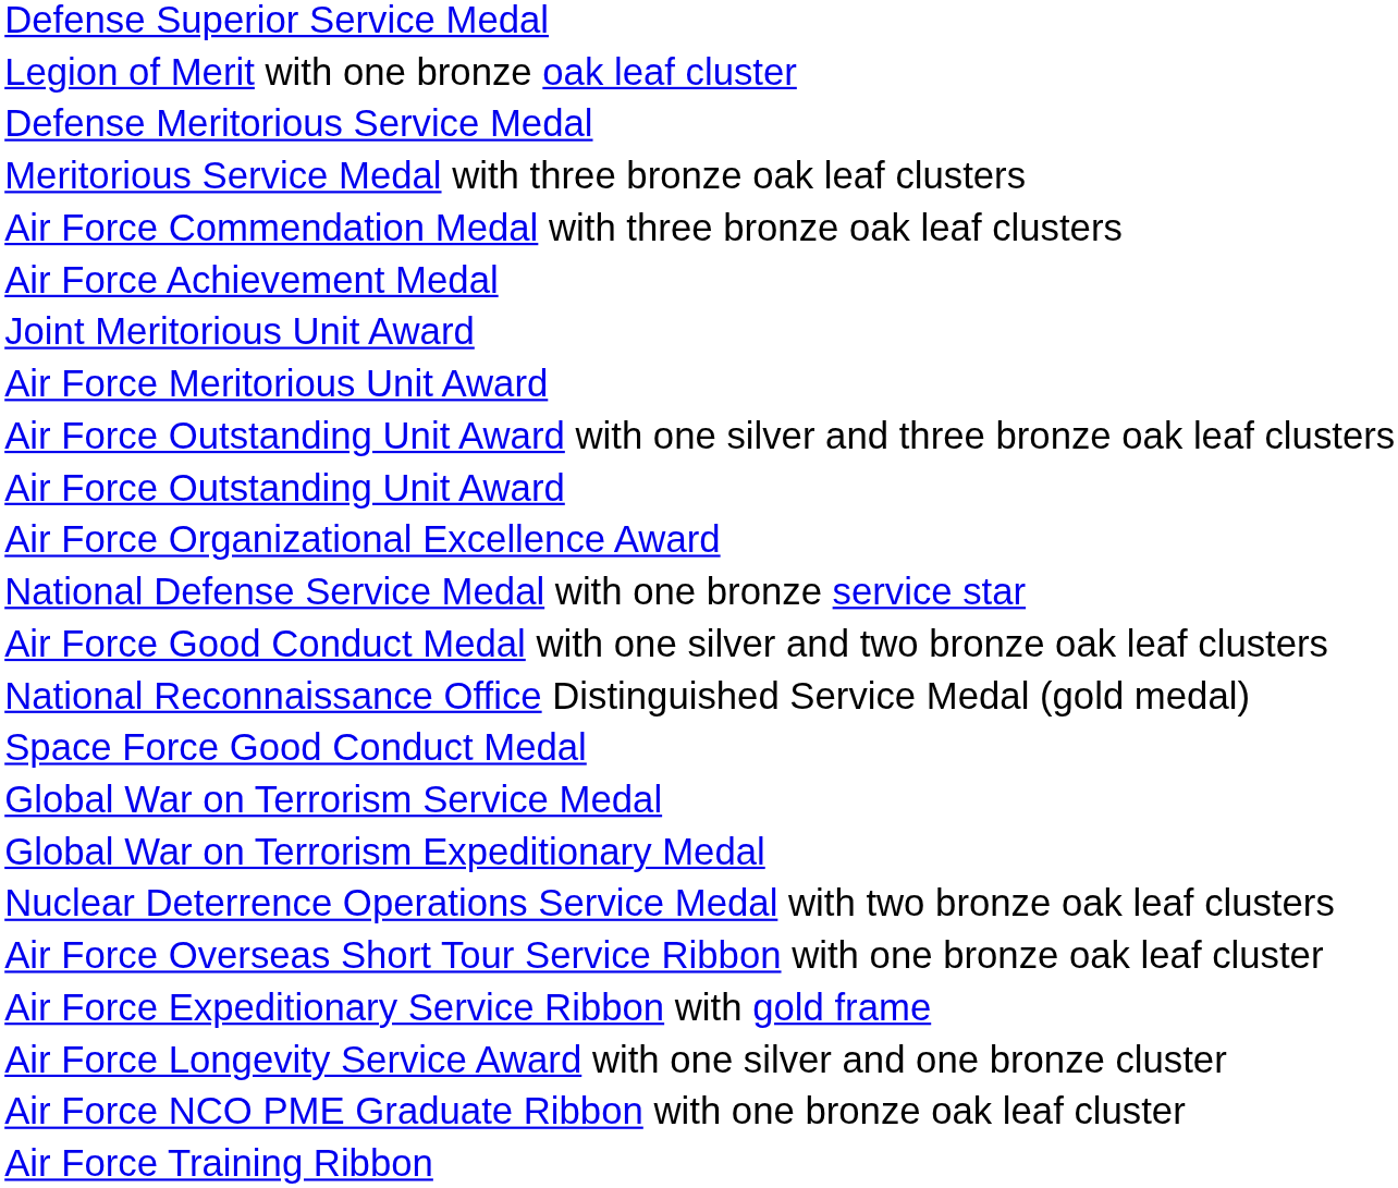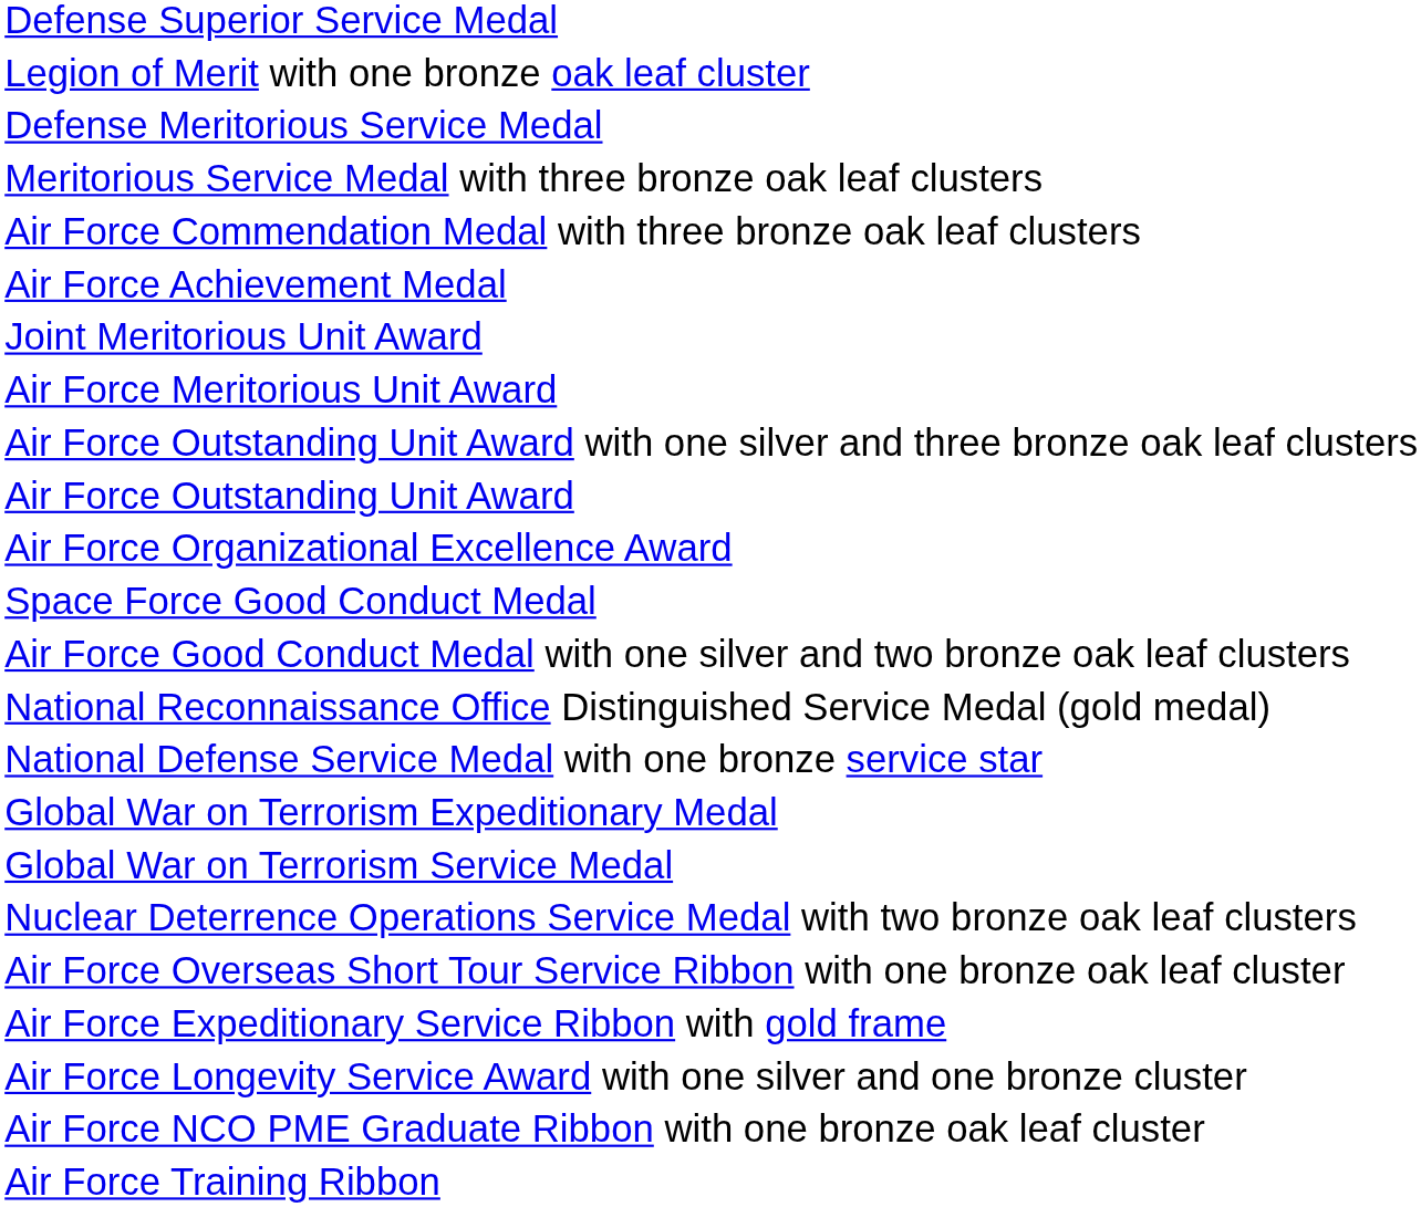 <table>
 <tr>
 <td></td>
 <td><a href='#'>Defense Superior Service Medal</a></td>
 </tr>
 <tr>
 <td></td>
 <td><a href='#'>Legion of Merit</a> with one bronze <a href='#'>oak leaf cluster</a></td>
 </tr>
 <tr>
 <td></td>
 <td><a href='#'>Defense Meritorious Service Medal</a></td>
 </tr>
 <tr>
 <td></td>
 <td><a href='#'>Meritorious Service Medal</a> with three bronze oak leaf clusters</td>
 </tr>
 <tr>
 <td></td>
 <td><a href='#'>Air Force Commendation Medal</a> with three bronze oak leaf clusters</td>
 </tr>
 <tr>
 <td></td>
 <td><a href='#'>Air Force Achievement Medal</a></td>
 </tr>
 <tr>
 <td></td>
 <td><a href='#'>Joint Meritorious Unit Award</a></td>
 </tr>
 <tr>
 <td></td>
 <td><a href='#'>Air Force Meritorious Unit Award</a></td>
 </tr>
 <tr>
 <td></td>
 <td><a href='#'>Air Force Outstanding Unit Award</a> with one silver and three bronze oak leaf clusters</td>
 </tr>
 <tr>
 <td></td>
 <td><a href='#'>Air Force Outstanding Unit Award</a></td>
 </tr>
 <tr>
 <td></td>
 <td><a href='#'>Air Force Organizational Excellence Award</a></td>
 </tr>
 <tr>
 <td></td>
-<td><a href='#'>National Defense Service Medal</a> with one bronze <a href='#'>service star</a></td>
+<td><a href='#'>Space Force Good Conduct Medal</a></td>
 </tr>
 <tr>
 <td></td>
 <td><a href='#'>Air Force Good Conduct Medal</a> with one silver and two bronze oak leaf clusters</td>
 </tr>
 <tr>
 <td></td>
 <td><a href='#'>National Reconnaissance Office</a> Distinguished Service Medal (gold medal)</td>
 </tr>
 <tr>
 <td></td>
-<td><a href='#'>Space Force Good Conduct Medal</a></td>
+<td><a href='#'>National Defense Service Medal</a> with one bronze <a href='#'>service star</a></td>
+</tr>
+<tr>
+<td></td>
+<td><a href='#'>Global War on Terrorism Expeditionary Medal</a></td>
 </tr>
 <tr>
 <td></td>
 <td><a href='#'>Global War on Terrorism Service Medal</a></td>
-</tr>
-<tr>
-<td></td>
-<td><a href='#'>Global War on Terrorism Expeditionary Medal</a></td>
 </tr>
 <tr>
 <td></td>
 <td><a href='#'>Nuclear Deterrence Operations Service Medal</a> with two bronze oak leaf clusters</td>
 </tr>
 <tr>
 <td></td>
 <td><a href='#'>Air Force Overseas Short Tour Service Ribbon</a> with one bronze oak leaf cluster</td>
 </tr>
 <tr>
 <td></td>
 <td><a href='#'>Air Force Expeditionary Service Ribbon</a> with <a href='#'>gold frame</a></td>
 </tr>
 <tr>
 <td></td>
 <td><a href='#'>Air Force Longevity Service Award</a> with one silver and one bronze cluster</td>
 </tr>
 <tr>
 <td></td>
 <td><a href='#'>Air Force NCO PME Graduate Ribbon</a> with one bronze oak leaf cluster</td>
 </tr>
 <tr>
 <td></td>
 <td><a href='#'>Air Force Training Ribbon</a></td>
 </tr>
 </table>
